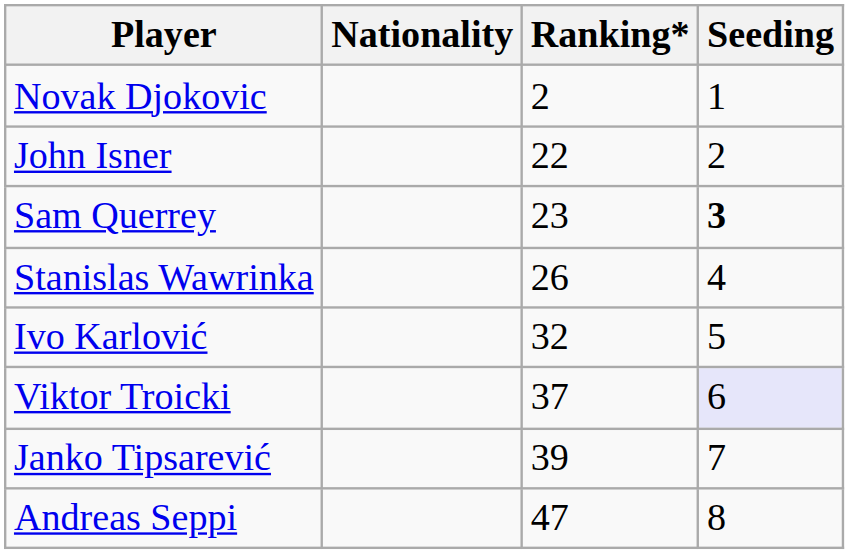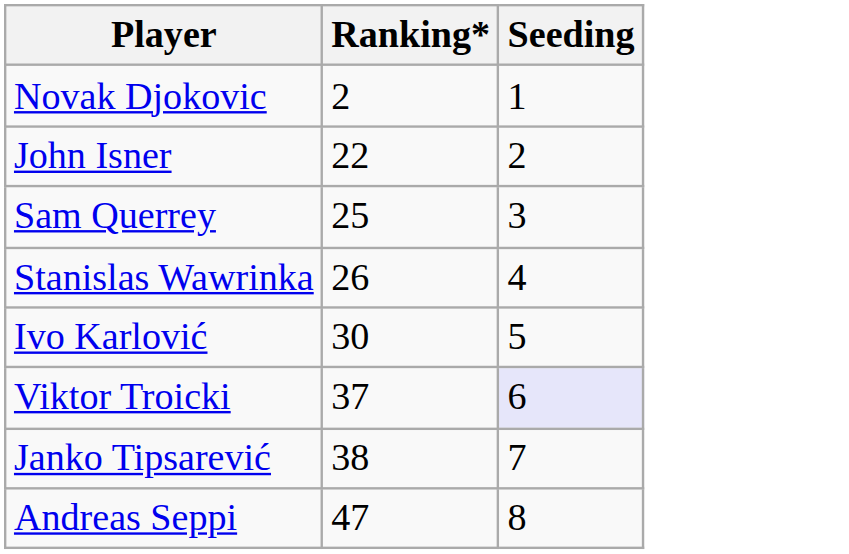 <table class=wikitable>
 <tr>
 <th>Player</th>
-<th>Nationality</th>
 <th>Ranking*</th>
 <th>Seeding</th>
 </tr>
 <tr>
 <td><a href='#'>Novak Djokovic</a></td>
-<td></td>
 <td>2</td>
 <td>1</td>
 </tr>
 <tr>
 <td><a href='#'>John Isner</a></td>
-<td></td>
 <td>22</td>
 <td>2</td>
 </tr>
 <tr>
 <td><a href='#'>Sam Querrey</a></td>
-<td></td>
-<td>23</td>
-<td><strong>3</strong></td>
+<td>25</td>
+<td>3</td>
 </tr>
 <tr>
 <td><a href='#'>Stanislas Wawrinka</a></td>
-<td></td>
 <td>26</td>
 <td>4</td>
 </tr>
 <tr>
 <td><a href='#'>Ivo Karlović</a></td>
-<td></td>
-<td>32</td>
+<td>30</td>
 <td>5</td>
 </tr>
 <tr>
 <td><a href='#'>Viktor Troicki</a></td>
-<td></td>
 <td>37</td>
 <td style="background: lavender;">6</td>
 </tr>
 <tr>
 <td><a href='#'>Janko Tipsarević</a></td>
-<td></td>
-<td>39</td>
+<td>38</td>
 <td>7</td>
 </tr>
 <tr>
 <td><a href='#'>Andreas Seppi</a></td>
-<td></td>
 <td>47</td>
 <td>8</td>
 </tr>
 </table>
